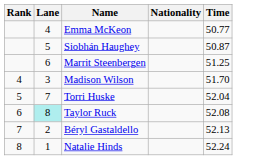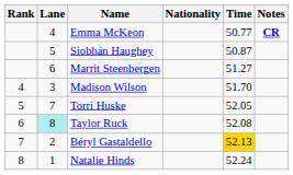 <table class="wikitable sortable" style="text-align:center">
 <tr>
 <th>Rank</th>
 <th>Lane</th>
 <th>Name</th>
 <th>Nationality</th>
 <th>Time</th>
+<th>Notes</th>
 </tr>
 <tr>
 <td></td>
 <td>4</td>
 <td align=left><a href='#'>Emma McKeon</a></td>
 <td align=left></td>
 <td>50.77</td>
+<td><strong><a href='#'>CR</a></strong></td>
 </tr>
 <tr>
 <td></td>
 <td>5</td>
 <td align=left><a href='#'>Siobhán Haughey</a></td>
 <td align=left></td>
 <td>50.87</td>
+<td></td>
 </tr>
 <tr>
 <td></td>
 <td>6</td>
 <td align=left><a href='#'>Marrit Steenbergen</a></td>
 <td align=left></td>
-<td>51.25</td>
+<td>51.27</td>
+<td></td>
 </tr>
 <tr>
 <td>4</td>
 <td>3</td>
 <td align=left><a href='#'>Madison Wilson</a></td>
 <td align=left></td>
 <td>51.70</td>
+<td></td>
 </tr>
 <tr>
 <td>5</td>
 <td>7</td>
 <td align=left><a href='#'>Torri Huske</a></td>
 <td align=left></td>
-<td>52.04</td>
+<td>52.05</td>
+<td></td>
 </tr>
 <tr>
 <td>6</td>
 <td style="background: paleturquoise;">8</td>
 <td align=left><a href='#'>Taylor Ruck</a></td>
 <td align=left></td>
 <td>52.08</td>
+<td></td>
 </tr>
 <tr>
 <td>7</td>
 <td>2</td>
 <td align=left><a href='#'>Béryl Gastaldello</a></td>
 <td align=left></td>
-<td>52.13</td>
+<td style="background: gold;">52.13</td>
+<td></td>
 </tr>
 <tr>
 <td>8</td>
 <td>1</td>
 <td align=left><a href='#'>Natalie Hinds</a></td>
 <td align=left></td>
 <td>52.24</td>
+<td></td>
 </tr>
 </table>
